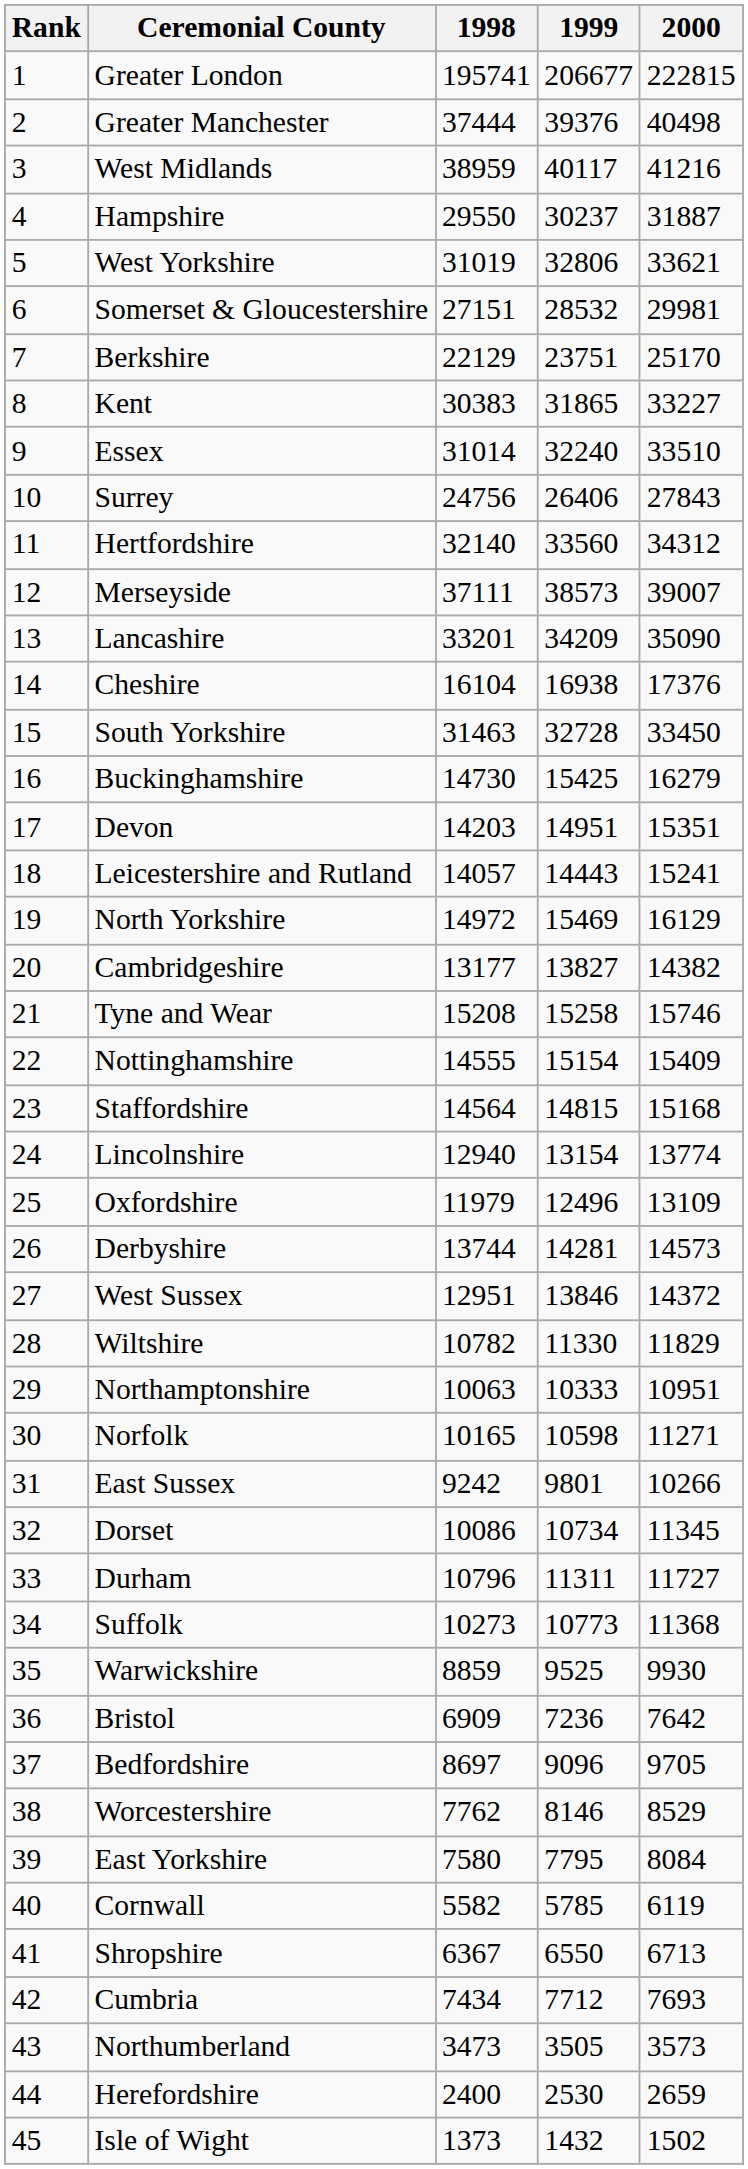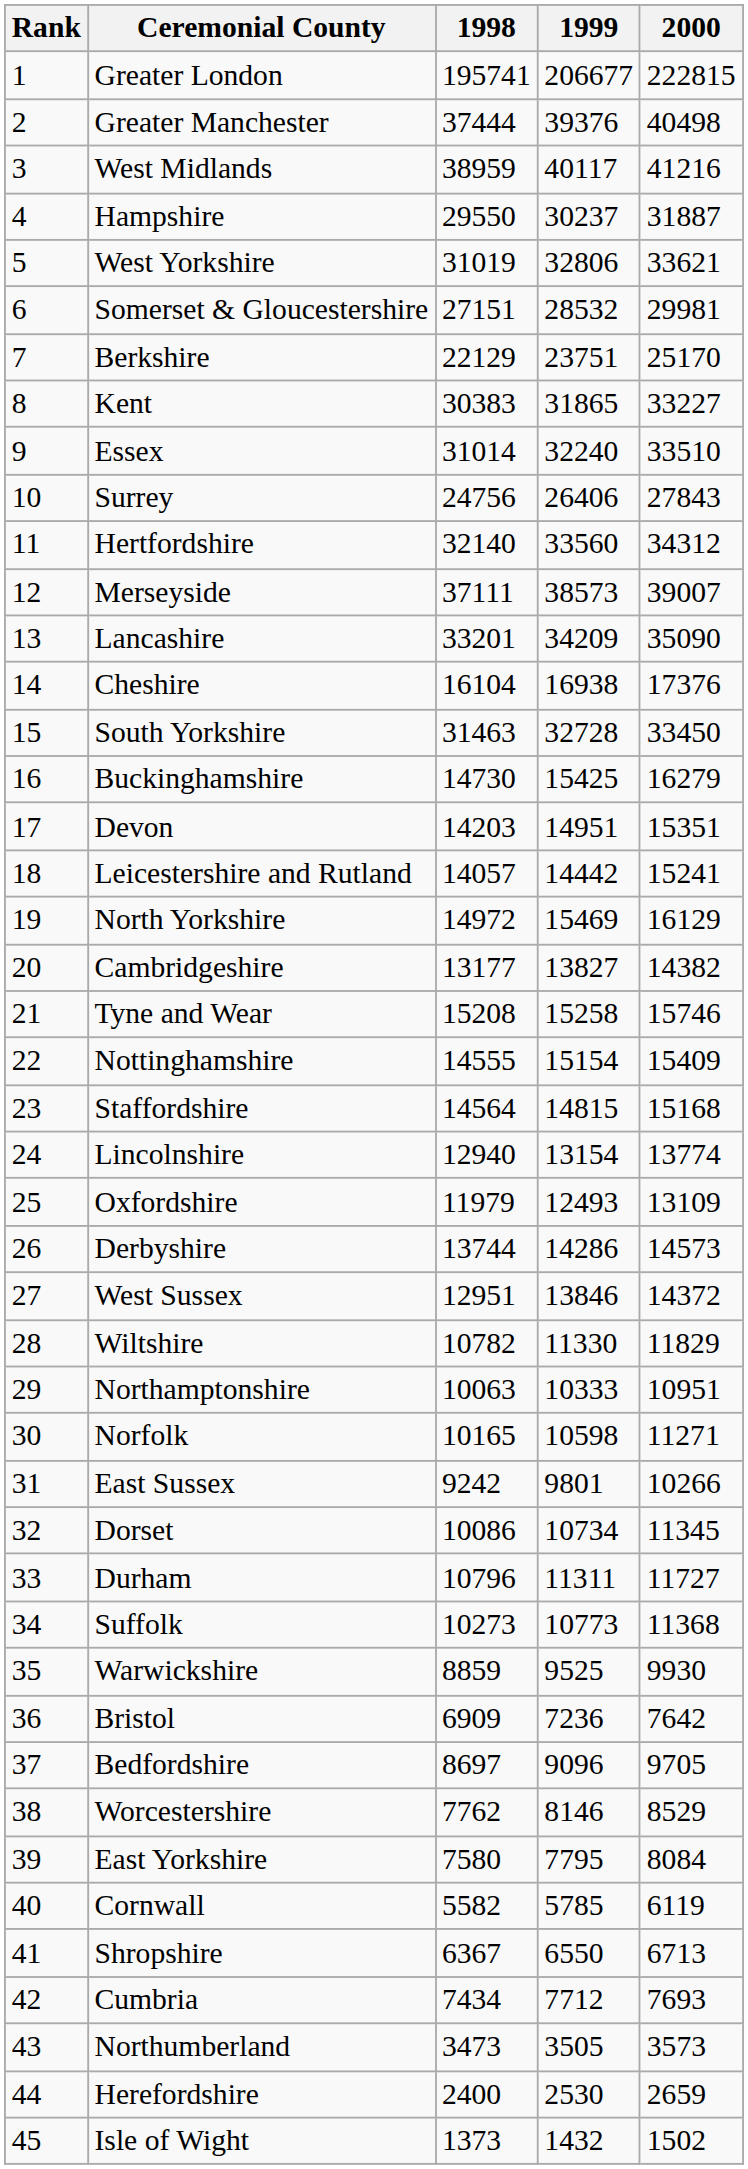 <table class="wikitable sortable">
 <tr>
 <th>Rank</th>
 <th>Ceremonial County</th>
 <th>1998</th>
 <th>1999</th>
 <th>2000</th>
 </tr>
 <tr>
 <td>1</td>
 <td>Greater London</td>
 <td>195741</td>
 <td>206677</td>
 <td>222815</td>
 </tr>
 <tr>
 <td>2</td>
 <td>Greater Manchester</td>
 <td>37444</td>
 <td>39376</td>
 <td>40498</td>
 </tr>
 <tr>
 <td>3</td>
 <td>West Midlands</td>
 <td>38959</td>
 <td>40117</td>
 <td>41216</td>
 </tr>
 <tr>
 <td>4</td>
 <td>Hampshire</td>
 <td>29550</td>
 <td>30237</td>
 <td>31887</td>
 </tr>
 <tr>
 <td>5</td>
 <td>West Yorkshire</td>
 <td>31019</td>
 <td>32806</td>
 <td>33621</td>
 </tr>
 <tr>
 <td>6</td>
 <td>Somerset & Gloucestershire</td>
 <td>27151</td>
 <td>28532</td>
 <td>29981</td>
 </tr>
 <tr>
 <td>7</td>
 <td>Berkshire</td>
 <td>22129</td>
 <td>23751</td>
 <td>25170</td>
 </tr>
 <tr>
 <td>8</td>
 <td>Kent</td>
 <td>30383</td>
 <td>31865</td>
 <td>33227</td>
 </tr>
 <tr>
 <td>9</td>
 <td>Essex</td>
 <td>31014</td>
 <td>32240</td>
 <td>33510</td>
 </tr>
 <tr>
 <td>10</td>
 <td>Surrey</td>
 <td>24756</td>
 <td>26406</td>
 <td>27843</td>
 </tr>
 <tr>
 <td>11</td>
 <td>Hertfordshire</td>
 <td>32140</td>
 <td>33560</td>
 <td>34312</td>
 </tr>
 <tr>
 <td>12</td>
 <td>Merseyside</td>
 <td>37111</td>
 <td>38573</td>
 <td>39007</td>
 </tr>
 <tr>
 <td>13</td>
 <td>Lancashire</td>
 <td>33201</td>
 <td>34209</td>
 <td>35090</td>
 </tr>
 <tr>
 <td>14</td>
 <td>Cheshire</td>
 <td>16104</td>
 <td>16938</td>
 <td>17376</td>
 </tr>
 <tr>
 <td>15</td>
 <td>South Yorkshire</td>
 <td>31463</td>
 <td>32728</td>
 <td>33450</td>
 </tr>
 <tr>
 <td>16</td>
 <td>Buckinghamshire</td>
 <td>14730</td>
 <td>15425</td>
 <td>16279</td>
 </tr>
 <tr>
 <td>17</td>
 <td>Devon</td>
 <td>14203</td>
 <td>14951</td>
 <td>15351</td>
 </tr>
 <tr>
 <td>18</td>
 <td>Leicestershire and Rutland</td>
 <td>14057</td>
-<td>14443</td>
+<td>14442</td>
 <td>15241</td>
 </tr>
 <tr>
 <td>19</td>
 <td>North Yorkshire</td>
 <td>14972</td>
 <td>15469</td>
 <td>16129</td>
 </tr>
 <tr>
 <td>20</td>
 <td>Cambridgeshire</td>
 <td>13177</td>
 <td>13827</td>
 <td>14382</td>
 </tr>
 <tr>
 <td>21</td>
 <td>Tyne and Wear</td>
 <td>15208</td>
 <td>15258</td>
 <td>15746</td>
 </tr>
 <tr>
 <td>22</td>
 <td>Nottinghamshire</td>
 <td>14555</td>
 <td>15154</td>
 <td>15409</td>
 </tr>
 <tr>
 <td>23</td>
 <td>Staffordshire</td>
 <td>14564</td>
 <td>14815</td>
 <td>15168</td>
 </tr>
 <tr>
 <td>24</td>
 <td>Lincolnshire</td>
 <td>12940</td>
 <td>13154</td>
 <td>13774</td>
 </tr>
 <tr>
 <td>25</td>
 <td>Oxfordshire</td>
 <td>11979</td>
-<td>12496</td>
+<td>12493</td>
 <td>13109</td>
 </tr>
 <tr>
 <td>26</td>
 <td>Derbyshire</td>
 <td>13744</td>
-<td>14281</td>
+<td>14286</td>
 <td>14573</td>
 </tr>
 <tr>
 <td>27</td>
 <td>West Sussex</td>
 <td>12951</td>
 <td>13846</td>
 <td>14372</td>
 </tr>
 <tr>
 <td>28</td>
 <td>Wiltshire</td>
 <td>10782</td>
 <td>11330</td>
 <td>11829</td>
 </tr>
 <tr>
 <td>29</td>
 <td>Northamptonshire</td>
 <td>10063</td>
 <td>10333</td>
 <td>10951</td>
 </tr>
 <tr>
 <td>30</td>
 <td>Norfolk</td>
 <td>10165</td>
 <td>10598</td>
 <td>11271</td>
 </tr>
 <tr>
 <td>31</td>
 <td>East Sussex</td>
 <td>9242</td>
 <td>9801</td>
 <td>10266</td>
 </tr>
 <tr>
 <td>32</td>
 <td>Dorset</td>
 <td>10086</td>
 <td>10734</td>
 <td>11345</td>
 </tr>
 <tr>
 <td>33</td>
 <td>Durham</td>
 <td>10796</td>
 <td>11311</td>
 <td>11727</td>
 </tr>
 <tr>
 <td>34</td>
 <td>Suffolk</td>
 <td>10273</td>
 <td>10773</td>
 <td>11368</td>
 </tr>
 <tr>
 <td>35</td>
 <td>Warwickshire</td>
 <td>8859</td>
 <td>9525</td>
 <td>9930</td>
 </tr>
 <tr>
 <td>36</td>
 <td>Bristol</td>
 <td>6909</td>
 <td>7236</td>
 <td>7642</td>
 </tr>
 <tr>
 <td>37</td>
 <td>Bedfordshire</td>
 <td>8697</td>
 <td>9096</td>
 <td>9705</td>
 </tr>
 <tr>
 <td>38</td>
 <td>Worcestershire</td>
 <td>7762</td>
 <td>8146</td>
 <td>8529</td>
 </tr>
 <tr>
 <td>39</td>
 <td>East Yorkshire</td>
 <td>7580</td>
 <td>7795</td>
 <td>8084</td>
 </tr>
 <tr>
 <td>40</td>
 <td>Cornwall</td>
 <td>5582</td>
 <td>5785</td>
 <td>6119</td>
 </tr>
 <tr>
 <td>41</td>
 <td>Shropshire</td>
 <td>6367</td>
 <td>6550</td>
 <td>6713</td>
 </tr>
 <tr>
 <td>42</td>
 <td>Cumbria</td>
 <td>7434</td>
 <td>7712</td>
 <td>7693</td>
 </tr>
 <tr>
 <td>43</td>
 <td>Northumberland</td>
 <td>3473</td>
 <td>3505</td>
 <td>3573</td>
 </tr>
 <tr>
 <td>44</td>
 <td>Herefordshire</td>
 <td>2400</td>
 <td>2530</td>
 <td>2659</td>
 </tr>
 <tr>
 <td>45</td>
 <td>Isle of Wight</td>
 <td>1373</td>
 <td>1432</td>
 <td>1502</td>
 </tr>
 </table>
